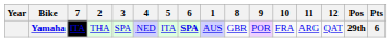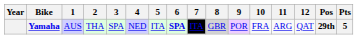 <table class="wikitable" style="text-align:center; font-size:90%;">
 <tr>
 <th>Year</th>
 <th>Bike</th>
-<th>7</th>
+<th>1</th>
 <th>2</th>
 <th>3</th>
 <th>4</th>
 <th>5</th>
 <th>6</th>
-<th>1</th>
+<th>7</th>
 <th>8</th>
 <th>9</th>
 <th>10</th>
 <th>11</th>
 <th>12</th>
 <th>Pos</th>
 <th>Pts</th>
 </tr>
 <tr>
 <th></th>
 <th><a href='#'>Yamaha</a></th>
-<td style="background:#000000; color:#FFFFFF;"><a href='#'><span>ITA</span></a><br></td>
+<td style="background:#cfcfff;"><a href='#'>AUS</a><br></td>
 <td style="background:#dfffdf;"><a href='#'>THA</a><br></td>
 <td style="background:#dfffdf;"><a href='#'>SPA</a><br></td>
 <td style="background:#cfcfff;"><a href='#'>NED</a><br></td>
 <td style="background:#dfffdf;"><a href='#'>ITA</a><br></td>
 <td style="background:#dfffdf;"><strong><a href='#'>SPA</a><br></strong></td>
-<td style="background:#cfcfff;"><a href='#'>AUS</a><br></td>
-<td><a href='#'>GBR</a></td>
+<td style="background:#000000; color:#FFFFFF;"><a href='#'><span>ITA</span></a><br></td>
+<td style="background: lightgrey;"><a href='#'>GBR</a></td>
 <td style="background:#efcfff;"><a href='#'>POR</a><br></td>
 <td><a href='#'>FRA</a></td>
 <td><a href='#'>ARG</a></td>
 <td><a href='#'>QAT</a></td>
 <th>29th</th>
-<th>6</th>
+<th>5</th>
 </tr>
 </table>
